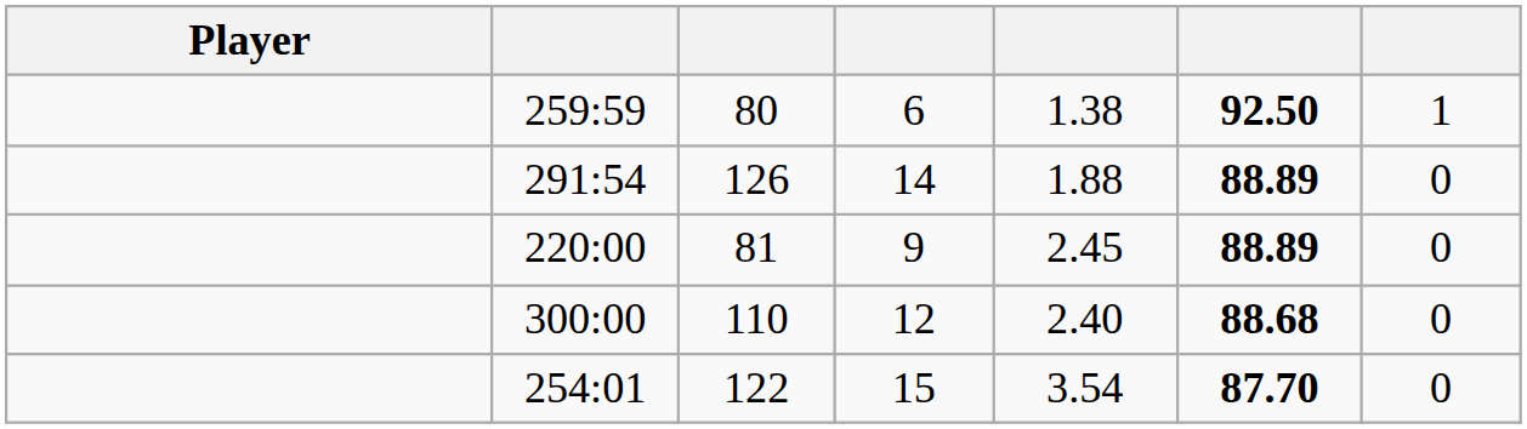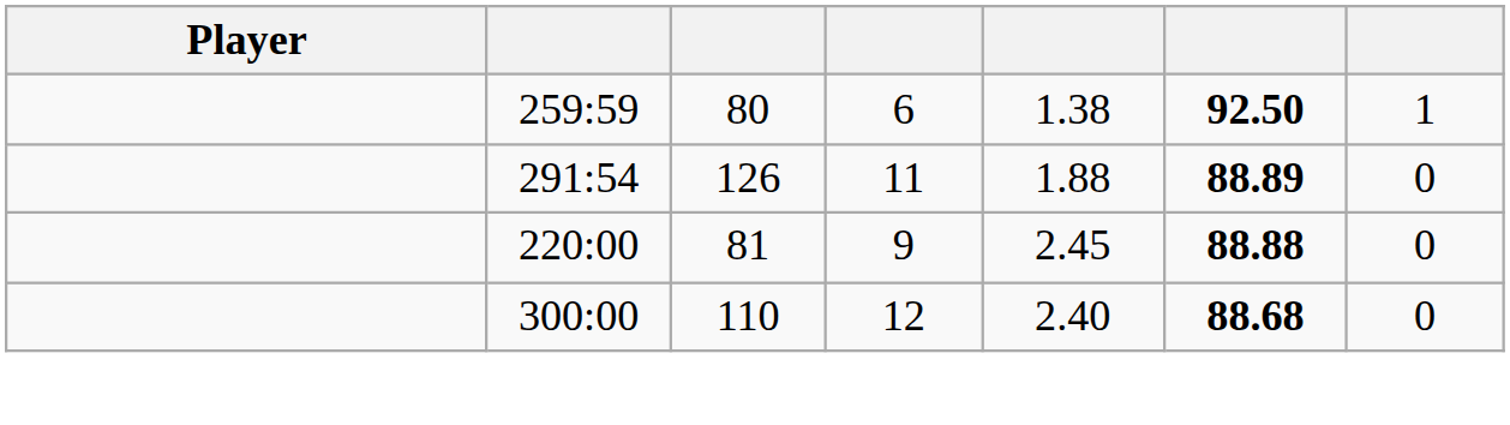 <table class="wikitable sortable" style="text-align:center;">
 <tr>
 <th width="170px">Player</th>
 <th width="60px"></th>
 <th width="50px"></th>
 <th width="50px"></th>
 <th width="60px"></th>
 <th width="60px"></th>
 <th width="50px"></th>
 </tr>
 <tr>
 <td align="left"> </td>
 <td>259:59</td>
 <td>80</td>
 <td>6</td>
 <td>1.38</td>
 <td><strong>92.50</strong></td>
 <td>1</td>
 </tr>
 <tr>
 <td align="left"> </td>
 <td>291:54</td>
 <td>126</td>
-<td>14</td>
+<td>11</td>
 <td>1.88</td>
 <td><strong>88.89</strong></td>
 <td>0</td>
 </tr>
 <tr>
 <td align="left"> </td>
 <td>220:00</td>
 <td>81</td>
 <td>9</td>
 <td>2.45</td>
-<td><strong>88.89</strong></td>
+<td><strong>88.88</strong></td>
 <td>0</td>
 </tr>
 <tr>
 <td align="left"> </td>
 <td>300:00</td>
 <td>110</td>
 <td>12</td>
 <td>2.40</td>
 <td><strong>88.68</strong></td>
 <td>0</td>
 </tr>
-<tr>
-<td align="left"> </td>
-<td>254:01</td>
-<td>122</td>
-<td>15</td>
-<td>3.54</td>
-<td><strong>87.70</strong></td>
-<td>0</td>
-</tr>
 </table>
